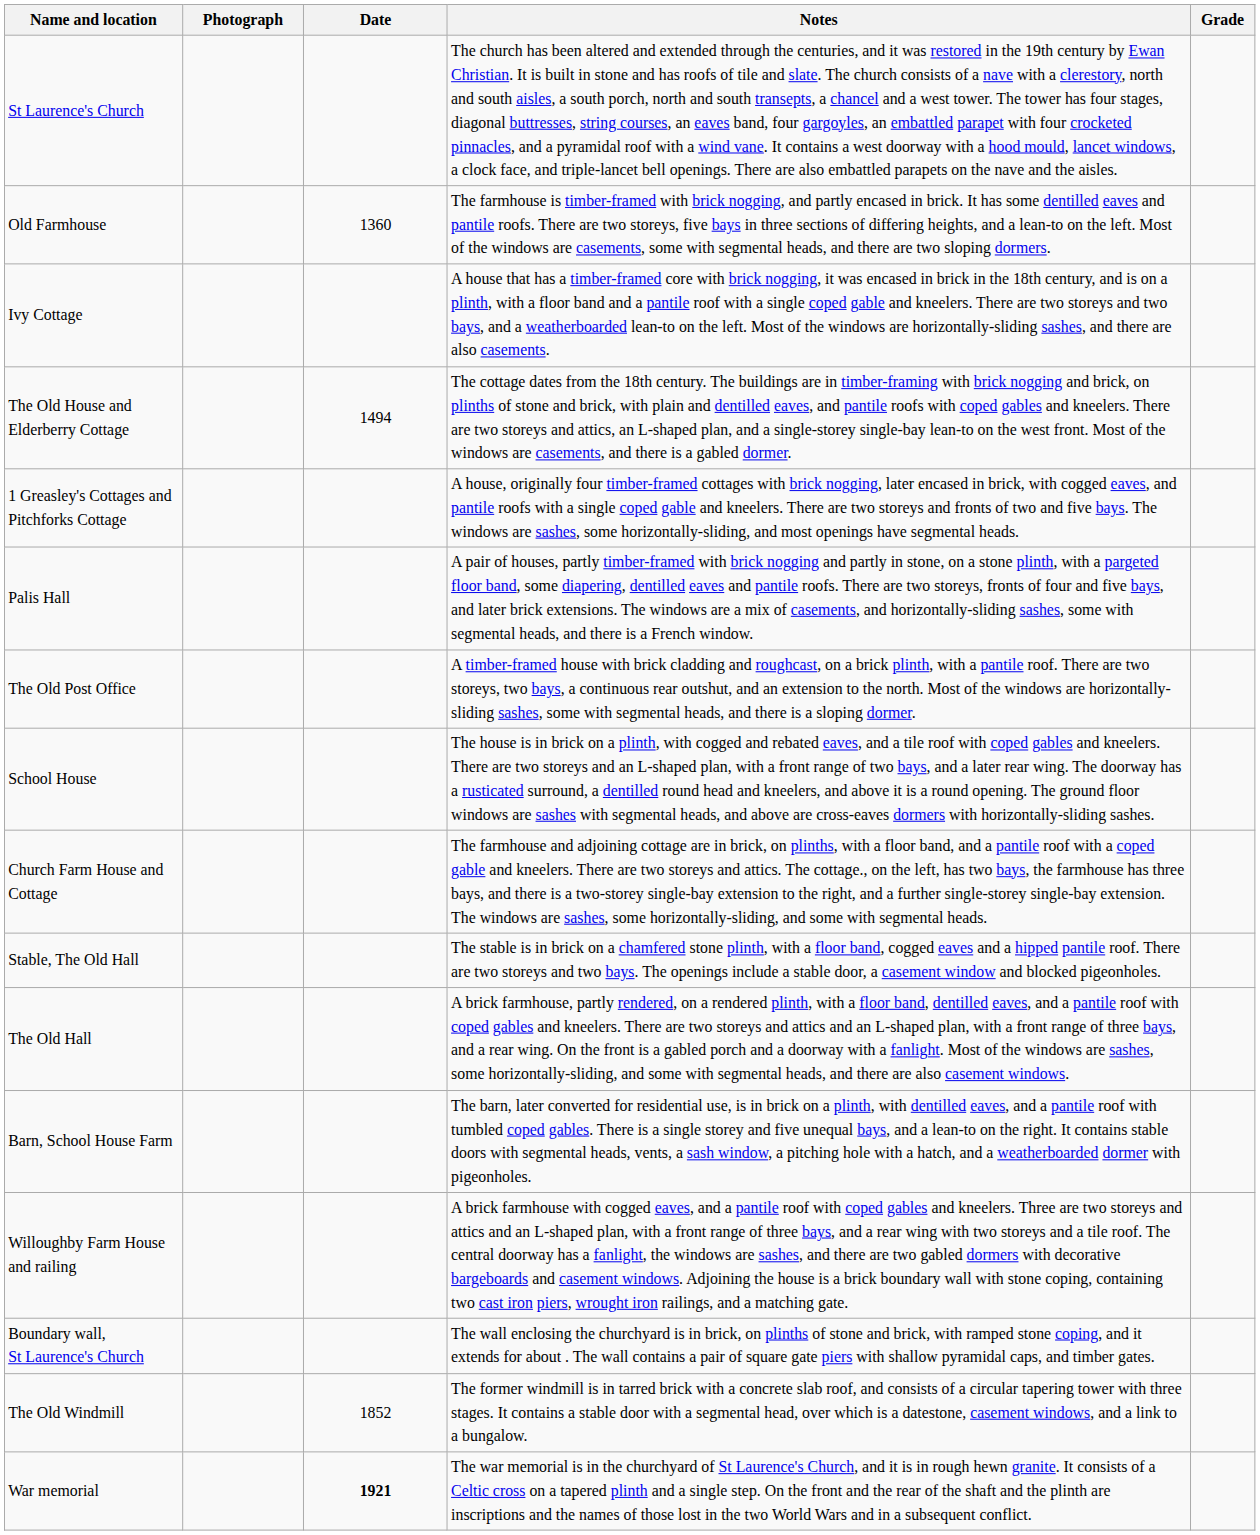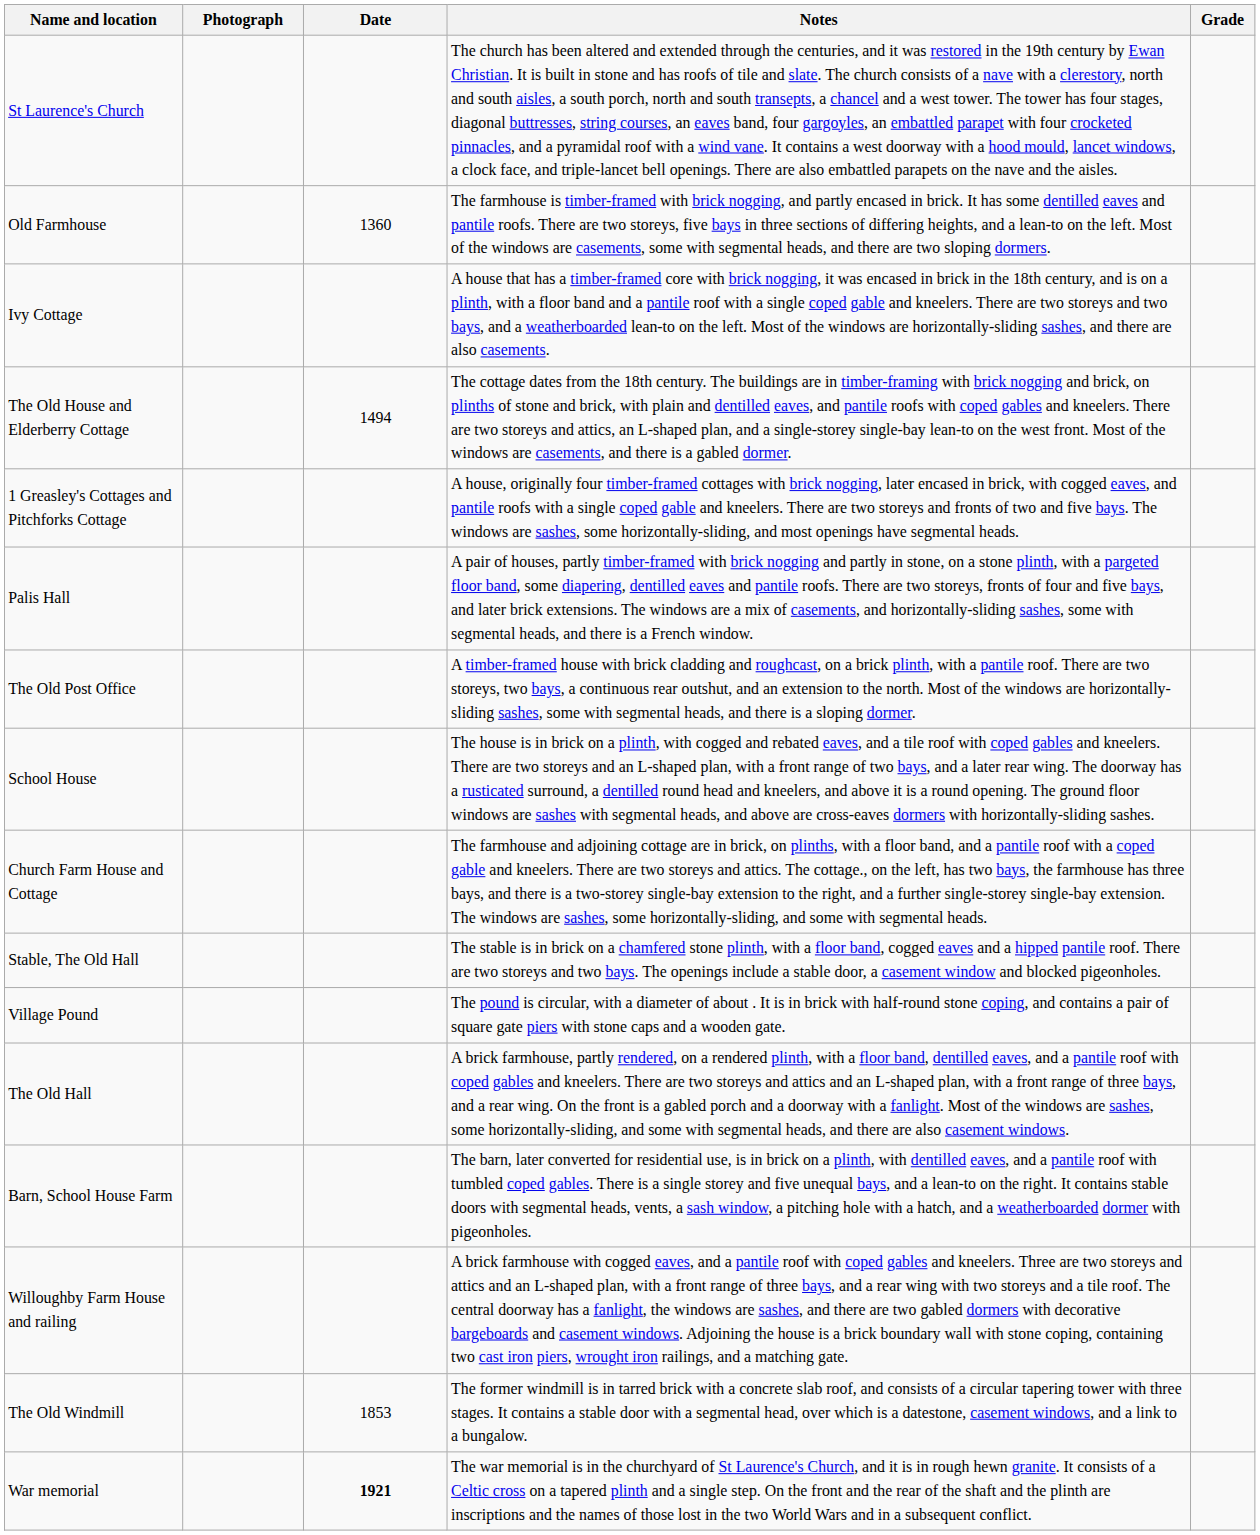 <table class="wikitable sortable plainrowheaders" style="width:100%; border:0px; text-align:left; line-height:150%">
 <tr>
 <th scope="col"  style="width:150px">Name and location</th>
 <th scope="col"  style="width:100px" class="unsortable">Photograph</th>
 <th scope="col"  style="width:120px">Date</th>
 <th scope="col"  style="width:650px" class="unsortable">Notes</th>
 <th scope="col"  style="width:50px">Grade</th>
 </tr>
 <tr>
 <td><a href='#'>St Laurence's Church</a><br><small></small></td>
 <td></td>
 <td align="center"></td>
 <td>The church has been altered and extended through the centuries, and it was <a href='#'>restored</a> in the 19th century by <a href='#'>Ewan Christian</a>.  It is built in stone and has roofs of tile and <a href='#'>slate</a>.  The church consists of a <a href='#'>nave</a> with a <a href='#'>clerestory</a>, north and south <a href='#'>aisles</a>, a south porch, north and south <a href='#'>transepts</a>, a <a href='#'>chancel</a> and a west tower.  The tower has four stages, diagonal <a href='#'>buttresses</a>, <a href='#'>string courses</a>, an <a href='#'>eaves</a> band, four <a href='#'>gargoyles</a>, an <a href='#'>embattled</a> <a href='#'>parapet</a> with four <a href='#'>crocketed</a> <a href='#'>pinnacles</a>, and a pyramidal roof with a <a href='#'>wind vane</a>.  It contains a west doorway with a <a href='#'>hood mould</a>, <a href='#'>lancet windows</a>, a clock face, and triple-lancet bell openings.  There are also embattled parapets on the nave and the aisles.</td>
 <td align="center" ></td>
 </tr>
 <tr>
 <td>Old Farmhouse<br><small></small></td>
 <td></td>
 <td align="center">1360</td>
 <td>The farmhouse is <a href='#'>timber-framed</a> with <a href='#'>brick nogging</a>, and partly encased in brick.  It has some <a href='#'>dentilled</a> <a href='#'>eaves</a> and <a href='#'>pantile</a> roofs.  There are two storeys, five <a href='#'>bays</a> in three sections of differing heights, and a lean-to on the left.  Most of the windows are <a href='#'>casements</a>, some with segmental heads, and there are two sloping <a href='#'>dormers</a>.</td>
 <td align="center" ></td>
 </tr>
 <tr>
 <td>Ivy Cottage<br><small></small></td>
 <td></td>
 <td align="center"></td>
 <td>A house that has a <a href='#'>timber-framed</a> core with <a href='#'>brick nogging</a>, it was encased in brick in the 18th century, and is on a <a href='#'>plinth</a>, with a floor band and a <a href='#'>pantile</a> roof with a single <a href='#'>coped</a> <a href='#'>gable</a> and kneelers.  There are two storeys and two <a href='#'>bays</a>, and a <a href='#'>weatherboarded</a> lean-to on the left.  Most of the windows are horizontally-sliding <a href='#'>sashes</a>, and there are also <a href='#'>casements</a>.</td>
 <td align="center" ></td>
 </tr>
 <tr>
 <td>The Old House and Elderberry Cottage<br><small></small></td>
 <td></td>
 <td align="center">1494</td>
 <td>The cottage dates from the 18th century. The buildings are in <a href='#'>timber-framing</a> with <a href='#'>brick nogging</a> and brick, on <a href='#'>plinths</a> of stone and brick, with plain and <a href='#'>dentilled</a> <a href='#'>eaves</a>, and <a href='#'>pantile</a> roofs with <a href='#'>coped</a> <a href='#'>gables</a> and kneelers.  There are two storeys and attics, an L-shaped plan, and a single-storey single-bay lean-to on the west front.  Most of the windows are <a href='#'>casements</a>, and there is a gabled <a href='#'>dormer</a>.</td>
 <td align="center" ></td>
 </tr>
 <tr>
 <td>1 Greasley's Cottages and<br>Pitchforks Cottage<br><small></small></td>
 <td></td>
 <td align="center"></td>
 <td>A house, originally four <a href='#'>timber-framed</a> cottages with <a href='#'>brick nogging</a>, later encased in brick, with cogged <a href='#'>eaves</a>, and <a href='#'>pantile</a> roofs with a single <a href='#'>coped</a> <a href='#'>gable</a> and kneelers.  There are two storeys and fronts of two and five <a href='#'>bays</a>.  The windows are <a href='#'>sashes</a>, some horizontally-sliding, and most openings have segmental heads.</td>
 <td align="center" ></td>
 </tr>
 <tr>
 <td>Palis Hall<br><small></small></td>
 <td></td>
 <td align="center"></td>
 <td>A pair of houses, partly <a href='#'>timber-framed</a> with <a href='#'>brick nogging</a> and partly in stone, on a stone <a href='#'>plinth</a>, with a <a href='#'>pargeted</a> <a href='#'>floor band</a>, some <a href='#'>diapering</a>, <a href='#'>dentilled</a> <a href='#'>eaves</a> and <a href='#'>pantile</a> roofs.  There are two storeys, fronts of four and five <a href='#'>bays</a>, and later brick extensions.  The windows are a mix of <a href='#'>casements</a>, and horizontally-sliding <a href='#'>sashes</a>, some with segmental heads, and there is a French window.</td>
 <td align="center" ></td>
 </tr>
 <tr>
 <td>The Old Post Office<br><small></small></td>
 <td></td>
 <td align="center"></td>
 <td>A <a href='#'>timber-framed</a> house with brick cladding and <a href='#'>roughcast</a>, on a brick <a href='#'>plinth</a>, with a <a href='#'>pantile</a> roof.  There are two storeys, two <a href='#'>bays</a>, a continuous rear outshut, and an extension to the north.  Most of the windows are horizontally-sliding <a href='#'>sashes</a>, some with segmental heads, and there is a sloping <a href='#'>dormer</a>.</td>
 <td align="center" ></td>
 </tr>
 <tr>
 <td>School House<br><small></small></td>
 <td></td>
 <td align="center"></td>
 <td>The house is in brick on a <a href='#'>plinth</a>, with cogged and rebated <a href='#'>eaves</a>, and a tile roof with <a href='#'>coped</a> <a href='#'>gables</a> and kneelers.  There are two storeys and an L-shaped plan, with a front range of two <a href='#'>bays</a>, and a later rear wing.  The doorway has a <a href='#'>rusticated</a> surround, a <a href='#'>dentilled</a> round head and kneelers, and above it is a round opening.  The ground floor windows are <a href='#'>sashes</a> with segmental heads, and above are cross-eaves <a href='#'>dormers</a> with horizontally-sliding sashes.</td>
 <td align="center" ></td>
 </tr>
 <tr>
 <td>Church Farm House and Cottage<br><small></small></td>
 <td></td>
 <td align="center"></td>
 <td>The farmhouse and adjoining cottage are in brick, on <a href='#'>plinths</a>, with a floor band, and a <a href='#'>pantile</a> roof with a <a href='#'>coped</a> <a href='#'>gable</a> and kneelers.  There are two storeys and attics.  The cottage., on the left, has two <a href='#'>bays</a>, the farmhouse has three bays, and there is a two-storey single-bay extension to the right, and a further single-storey single-bay extension.  The windows are <a href='#'>sashes</a>, some horizontally-sliding, and some with segmental heads.</td>
 <td align="center" ></td>
 </tr>
 <tr>
 <td>Stable, The Old Hall<br><small></small></td>
 <td></td>
 <td align="center"></td>
 <td>The stable is in brick on a <a href='#'>chamfered</a> stone <a href='#'>plinth</a>, with a <a href='#'>floor band</a>, cogged <a href='#'>eaves</a> and a <a href='#'>hipped</a> <a href='#'>pantile</a> roof.  There are two storeys and two <a href='#'>bays</a>.  The openings include a stable door, a <a href='#'>casement window</a> and blocked pigeonholes.</td>
 <td align="center" ></td>
 </tr>
 <tr>
+<td>Village Pound<br><small></small></td>
+<td></td>
+<td align="center"></td>
+<td>The <a href='#'>pound</a> is circular, with a diameter of about .  It is in brick with half-round stone <a href='#'>coping</a>, and contains a pair of square gate <a href='#'>piers</a> with stone caps and a wooden gate.</td>
+<td align="center" ></td>
+</tr>
+<tr>
 <td>The Old Hall<br><small></small></td>
 <td></td>
 <td align="center"></td>
 <td>A brick farmhouse, partly <a href='#'>rendered</a>, on a rendered <a href='#'>plinth</a>, with a <a href='#'>floor band</a>, <a href='#'>dentilled</a> <a href='#'>eaves</a>, and a <a href='#'>pantile</a> roof with <a href='#'>coped</a> <a href='#'>gables</a> and kneelers.  There are two storeys and attics and an L-shaped plan, with a front range of three <a href='#'>bays</a>, and a rear wing.  On the front is a gabled porch and a doorway with a <a href='#'>fanlight</a>.  Most of the windows are <a href='#'>sashes</a>, some horizontally-sliding, and some with segmental heads, and there are also <a href='#'>casement windows</a>.</td>
 <td align="center" ></td>
 </tr>
 <tr>
 <td>Barn, School House Farm<br><small></small></td>
 <td></td>
 <td align="center"></td>
 <td>The barn, later converted for residential use, is in brick on a <a href='#'>plinth</a>, with <a href='#'>dentilled</a> <a href='#'>eaves</a>, and a <a href='#'>pantile</a> roof with tumbled <a href='#'>coped</a> <a href='#'>gables</a>.  There is a single storey and five unequal <a href='#'>bays</a>, and a lean-to on the right.  It contains stable doors with segmental heads, vents, a <a href='#'>sash window</a>, a pitching hole with a hatch, and a <a href='#'>weatherboarded</a> <a href='#'>dormer</a> with pigeonholes.</td>
 <td align="center" ></td>
 </tr>
 <tr>
 <td>Willoughby Farm House and railing<br><small></small></td>
 <td></td>
 <td align="center"></td>
 <td>A brick farmhouse with cogged <a href='#'>eaves</a>, and a <a href='#'>pantile</a> roof with <a href='#'>coped</a> <a href='#'>gables</a> and kneelers.  Three are two storeys and attics and an L-shaped plan, with a front range of three <a href='#'>bays</a>, and a rear wing with two storeys and a tile roof.  The central doorway has a <a href='#'>fanlight</a>, the windows are <a href='#'>sashes</a>, and there are two gabled <a href='#'>dormers</a> with decorative <a href='#'>bargeboards</a> and <a href='#'>casement windows</a>.  Adjoining the  house is a brick boundary wall with stone coping, containing two <a href='#'>cast iron</a> <a href='#'>piers</a>, <a href='#'>wrought iron</a> railings, and a matching gate.</td>
 <td align="center" ></td>
 </tr>
 <tr>
-<td>Boundary wall,<br><a href='#'>St Laurence's Church</a><br><small></small></td>
-<td></td>
-<td align="center"></td>
-<td>The wall enclosing the churchyard is in brick, on <a href='#'>plinths</a> of stone and brick, with ramped stone <a href='#'>coping</a>, and it extends for about .  The wall contains a pair of square gate <a href='#'>piers</a> with shallow pyramidal caps, and timber gates.</td>
-<td align="center" ></td>
-</tr>
-<tr>
 <td>The Old Windmill<br><small></small></td>
 <td></td>
-<td align="center">1852</td>
+<td align="center">1853</td>
 <td>The former windmill is in tarred brick with a concrete slab roof, and consists of a circular tapering tower with three stages.  It contains a stable door with a segmental head, over which is a datestone, <a href='#'>casement windows</a>, and a link to a bungalow.</td>
 <td align="center" ></td>
 </tr>
 <tr>
 <td>War memorial<br><small></small></td>
 <td></td>
 <td align="center"><strong>1921</strong></td>
 <td>The war memorial is in the churchyard of <a href='#'>St Laurence's Church</a>, and it is in rough hewn <a href='#'>granite</a>.  It consists of a <a href='#'>Celtic cross</a> on a tapered <a href='#'>plinth</a> and a single step.  On the front and the rear of the shaft and the plinth are inscriptions and the names of those lost in the two World Wars and in a subsequent conflict.</td>
 <td align="center" ></td>
 </tr>
 <tr>
 </tr>
 </table>
